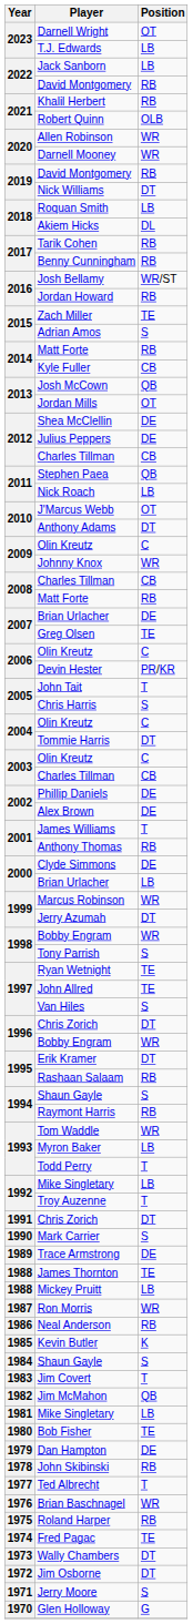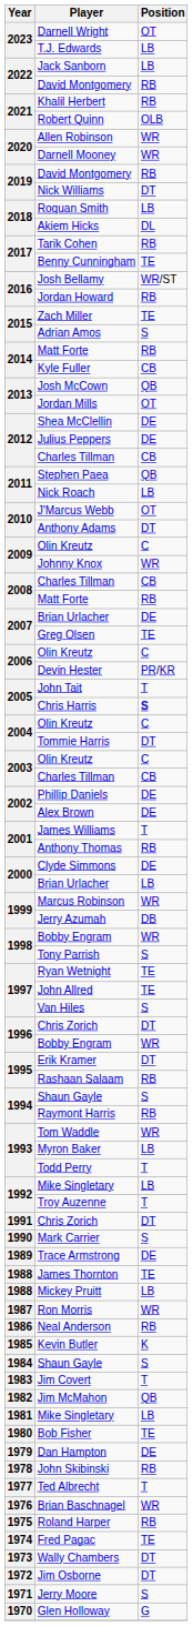 <table class="wikitable sortable">
 <tr>
 <th bgcolor="#e5e5e5">Year</th>
 <th bgcolor="#e5e5e5">Player</th>
 <th bgcolor="#e5e5e5">Position</th>
 </tr>
 <tr>
 <th rowspan="2">2023</th>
 <td><a href='#'>Darnell Wright</a></td>
 <td><a href='#'>OT</a></td>
 </tr>
 <tr>
 <td><a href='#'>T.J. Edwards</a></td>
 <td><a href='#'>LB</a></td>
 </tr>
 <tr>
 <th rowspan="2">2022</th>
 <td><a href='#'>Jack Sanborn</a></td>
 <td><a href='#'>LB</a></td>
 </tr>
 <tr>
 <td><a href='#'>David Montgomery</a></td>
 <td><a href='#'>RB</a></td>
 </tr>
 <tr>
 <th rowspan="2">2021</th>
 <td><a href='#'>Khalil Herbert</a></td>
 <td><a href='#'>RB</a></td>
 </tr>
 <tr>
 <td><a href='#'>Robert Quinn</a></td>
 <td><a href='#'>OLB</a></td>
 </tr>
 <tr>
 <th rowspan="2">2020</th>
 <td><a href='#'>Allen Robinson</a></td>
 <td><a href='#'>WR</a></td>
 </tr>
 <tr>
 <td><a href='#'>Darnell Mooney</a></td>
 <td><a href='#'>WR</a></td>
 </tr>
 <tr>
 <th rowspan="2">2019</th>
 <td><a href='#'>David Montgomery</a></td>
 <td><a href='#'>RB</a></td>
 </tr>
 <tr>
 <td><a href='#'>Nick Williams</a></td>
 <td><a href='#'>DT</a></td>
 </tr>
 <tr>
 <th rowspan="2">2018</th>
 <td><a href='#'>Roquan Smith</a></td>
 <td><a href='#'>LB</a></td>
 </tr>
 <tr>
 <td><a href='#'>Akiem Hicks</a></td>
 <td><a href='#'>DL</a></td>
 </tr>
 <tr>
 <th rowspan="2">2017</th>
 <td><a href='#'>Tarik Cohen</a></td>
 <td><a href='#'>RB</a></td>
 </tr>
 <tr>
 <td><a href='#'>Benny Cunningham</a></td>
-<td><a href='#'>RB</a></td>
+<td><a href='#'>TE</a></td>
 </tr>
 <tr>
 <th rowspan="2">2016</th>
 <td><a href='#'>Josh Bellamy</a></td>
 <td><a href='#'>WR</a>/ST</td>
 </tr>
 <tr>
 <td><a href='#'>Jordan Howard</a></td>
 <td><a href='#'>RB</a></td>
 </tr>
 <tr>
 <th rowspan="2">2015</th>
 <td><a href='#'>Zach Miller</a></td>
 <td><a href='#'>TE</a></td>
 </tr>
 <tr>
 <td><a href='#'>Adrian Amos</a></td>
 <td><a href='#'>S</a></td>
 </tr>
 <tr>
 <th rowspan="2">2014</th>
 <td><a href='#'>Matt Forte</a></td>
 <td><a href='#'>RB</a></td>
 </tr>
 <tr>
 <td><a href='#'>Kyle Fuller</a></td>
 <td><a href='#'>CB</a></td>
 </tr>
 <tr>
 <th rowspan="2">2013</th>
 <td><a href='#'>Josh McCown</a></td>
 <td><a href='#'>QB</a></td>
 </tr>
 <tr>
 <td><a href='#'>Jordan Mills</a></td>
 <td><a href='#'>OT</a></td>
 </tr>
 <tr>
 <th rowspan="3">2012</th>
 <td><a href='#'>Shea McClellin</a></td>
 <td><a href='#'>DE</a></td>
 </tr>
 <tr>
 <td><a href='#'>Julius Peppers</a></td>
 <td><a href='#'>DE</a></td>
 </tr>
 <tr>
 <td><a href='#'>Charles Tillman</a></td>
 <td><a href='#'>CB</a></td>
 </tr>
 <tr>
 <th rowspan="2">2011</th>
 <td><a href='#'>Stephen Paea</a></td>
 <td><a href='#'>QB</a></td>
 </tr>
 <tr>
 <td><a href='#'>Nick Roach</a></td>
 <td><a href='#'>LB</a></td>
 </tr>
 <tr>
 <th rowspan="2">2010</th>
 <td><a href='#'>J'Marcus Webb</a></td>
 <td><a href='#'>OT</a></td>
 </tr>
 <tr>
 <td><a href='#'>Anthony Adams</a></td>
 <td><a href='#'>DT</a></td>
 </tr>
 <tr>
 <th rowspan="2">2009</th>
 <td><a href='#'>Olin Kreutz</a></td>
 <td><a href='#'>C</a></td>
 </tr>
 <tr>
 <td><a href='#'>Johnny Knox</a></td>
 <td><a href='#'>WR</a></td>
 </tr>
 <tr>
 <th rowspan="2">2008</th>
 <td><a href='#'>Charles Tillman</a></td>
 <td><a href='#'>CB</a></td>
 </tr>
 <tr>
 <td><a href='#'>Matt Forte</a></td>
 <td><a href='#'>RB</a></td>
 </tr>
 <tr>
 <th rowspan="2">2007</th>
 <td><a href='#'>Brian Urlacher</a></td>
 <td><a href='#'>DE</a></td>
 </tr>
 <tr>
 <td><a href='#'>Greg Olsen</a></td>
 <td><a href='#'>TE</a></td>
 </tr>
 <tr>
 <th rowspan="2">2006</th>
 <td><a href='#'>Olin Kreutz</a></td>
 <td><a href='#'>C</a></td>
 </tr>
 <tr>
 <td><a href='#'>Devin Hester</a></td>
 <td><a href='#'>PR</a>/<a href='#'>KR</a></td>
 </tr>
 <tr>
 <th rowspan="2">2005</th>
 <td><a href='#'>John Tait</a></td>
 <td><a href='#'>T</a></td>
 </tr>
 <tr>
 <td><a href='#'>Chris Harris</a></td>
-<td><a href='#'>S</a></td>
+<td><strong><a href='#'>S</a></strong></td>
 </tr>
 <tr>
 <th rowspan="2">2004</th>
 <td><a href='#'>Olin Kreutz</a></td>
 <td><a href='#'>C</a></td>
 </tr>
 <tr>
 <td><a href='#'>Tommie Harris</a></td>
 <td><a href='#'>DT</a></td>
 </tr>
 <tr>
 <th rowspan="2">2003</th>
 <td><a href='#'>Olin Kreutz</a></td>
 <td><a href='#'>C</a></td>
 </tr>
 <tr>
 <td><a href='#'>Charles Tillman</a></td>
 <td><a href='#'>CB</a></td>
 </tr>
 <tr>
 <th rowspan="2">2002</th>
 <td><a href='#'>Phillip Daniels</a></td>
 <td><a href='#'>DE</a></td>
 </tr>
 <tr>
 <td><a href='#'>Alex Brown</a></td>
 <td><a href='#'>DE</a></td>
 </tr>
 <tr>
 <th rowspan="2">2001</th>
 <td><a href='#'>James Williams</a></td>
 <td><a href='#'>T</a></td>
 </tr>
 <tr>
 <td><a href='#'>Anthony Thomas</a></td>
 <td><a href='#'>RB</a></td>
 </tr>
 <tr>
 <th rowspan="2">2000</th>
 <td><a href='#'>Clyde Simmons</a></td>
 <td><a href='#'>DE</a></td>
 </tr>
 <tr>
 <td><a href='#'>Brian Urlacher</a></td>
 <td><a href='#'>LB</a></td>
 </tr>
 <tr>
 <th rowspan="2">1999</th>
 <td><a href='#'>Marcus Robinson</a></td>
 <td><a href='#'>WR</a></td>
 </tr>
 <tr>
 <td><a href='#'>Jerry Azumah</a></td>
-<td><a href='#'>DT</a></td>
+<td><a href='#'>DB</a></td>
 </tr>
 <tr>
 <th rowspan="2">1998</th>
 <td><a href='#'>Bobby Engram</a></td>
 <td><a href='#'>WR</a></td>
 </tr>
 <tr>
 <td><a href='#'>Tony Parrish</a></td>
 <td><a href='#'>S</a></td>
 </tr>
 <tr>
 <th rowspan="3">1997</th>
 <td><a href='#'>Ryan Wetnight</a></td>
 <td><a href='#'>TE</a></td>
 </tr>
 <tr>
 <td><a href='#'>John Allred</a></td>
 <td><a href='#'>TE</a></td>
 </tr>
 <tr>
 <td><a href='#'>Van Hiles</a></td>
 <td><a href='#'>S</a></td>
 </tr>
 <tr>
 <th rowspan="2">1996</th>
 <td><a href='#'>Chris Zorich</a></td>
 <td><a href='#'>DT</a></td>
 </tr>
 <tr>
 <td><a href='#'>Bobby Engram</a></td>
 <td><a href='#'>WR</a></td>
 </tr>
 <tr>
 <th rowspan="2">1995</th>
 <td><a href='#'>Erik Kramer</a></td>
 <td><a href='#'>DT</a></td>
 </tr>
 <tr>
 <td><a href='#'>Rashaan Salaam</a></td>
 <td><a href='#'>RB</a></td>
 </tr>
 <tr>
 <th rowspan="2">1994</th>
 <td><a href='#'>Shaun Gayle</a></td>
 <td><a href='#'>S</a></td>
 </tr>
 <tr>
 <td><a href='#'>Raymont Harris</a></td>
 <td><a href='#'>RB</a></td>
 </tr>
 <tr>
 <th rowspan="3">1993</th>
 <td><a href='#'>Tom Waddle</a></td>
 <td><a href='#'>WR</a></td>
 </tr>
 <tr>
 <td><a href='#'>Myron Baker</a></td>
 <td><a href='#'>LB</a></td>
 </tr>
 <tr>
 <td><a href='#'>Todd Perry</a></td>
 <td><a href='#'>T</a></td>
 </tr>
 <tr>
 <th rowspan="2">1992</th>
 <td><a href='#'>Mike Singletary</a></td>
 <td><a href='#'>LB</a></td>
 </tr>
 <tr>
 <td><a href='#'>Troy Auzenne</a></td>
 <td><a href='#'>T</a></td>
 </tr>
 <tr>
 <th>1991</th>
 <td><a href='#'>Chris Zorich</a></td>
 <td><a href='#'>DT</a></td>
 </tr>
 <tr>
 <th>1990</th>
 <td><a href='#'>Mark Carrier</a></td>
 <td><a href='#'>S</a></td>
 </tr>
 <tr>
 <th>1989</th>
 <td><a href='#'>Trace Armstrong</a></td>
 <td><a href='#'>DE</a></td>
 </tr>
 <tr>
 <th>1988</th>
 <td><a href='#'>James Thornton</a></td>
 <td><a href='#'>TE</a></td>
 </tr>
 <tr>
 <th>1988</th>
 <td><a href='#'>Mickey Pruitt</a></td>
 <td><a href='#'>LB</a></td>
 </tr>
 <tr>
 <th>1987</th>
 <td><a href='#'>Ron Morris</a></td>
 <td><a href='#'>WR</a></td>
 </tr>
 <tr>
 <th>1986</th>
 <td><a href='#'>Neal Anderson</a></td>
 <td><a href='#'>RB</a></td>
 </tr>
 <tr>
 <th>1985</th>
 <td><a href='#'>Kevin Butler</a></td>
 <td><a href='#'>K</a></td>
 </tr>
 <tr>
 <th>1984</th>
 <td><a href='#'>Shaun Gayle</a></td>
 <td><a href='#'>S</a></td>
 </tr>
 <tr>
 <th>1983</th>
 <td><a href='#'>Jim Covert</a></td>
 <td><a href='#'>T</a></td>
 </tr>
 <tr>
 <th>1982</th>
 <td><a href='#'>Jim McMahon</a></td>
 <td><a href='#'>QB</a></td>
 </tr>
 <tr>
 <th>1981</th>
 <td><a href='#'>Mike Singletary</a></td>
 <td><a href='#'>LB</a></td>
 </tr>
 <tr>
 <th>1980</th>
 <td><a href='#'>Bob Fisher</a></td>
 <td><a href='#'>TE</a></td>
 </tr>
 <tr>
 <th>1979</th>
 <td><a href='#'>Dan Hampton</a></td>
 <td><a href='#'>DE</a></td>
 </tr>
 <tr>
 <th>1978</th>
 <td><a href='#'>John Skibinski</a></td>
 <td><a href='#'>RB</a></td>
 </tr>
 <tr>
 <th>1977</th>
 <td><a href='#'>Ted Albrecht</a></td>
 <td><a href='#'>T</a></td>
 </tr>
 <tr>
 <th>1976</th>
 <td><a href='#'>Brian Baschnagel</a></td>
 <td><a href='#'>WR</a></td>
 </tr>
 <tr>
 <th>1975</th>
 <td><a href='#'>Roland Harper</a></td>
 <td><a href='#'>RB</a></td>
 </tr>
 <tr>
 <th>1974</th>
 <td><a href='#'>Fred Pagac</a></td>
 <td><a href='#'>TE</a></td>
 </tr>
 <tr>
 <th>1973</th>
 <td><a href='#'>Wally Chambers</a></td>
 <td><a href='#'>DT</a></td>
 </tr>
 <tr>
 <th>1972</th>
 <td><a href='#'>Jim Osborne</a></td>
 <td><a href='#'>DT</a></td>
 </tr>
 <tr>
 <th>1971</th>
 <td><a href='#'>Jerry Moore</a></td>
 <td><a href='#'>S</a></td>
 </tr>
 <tr>
 <th>1970</th>
 <td><a href='#'>Glen Holloway</a></td>
 <td><a href='#'>G</a></td>
 </tr>
 <tr>
 </tr>
 </table>
